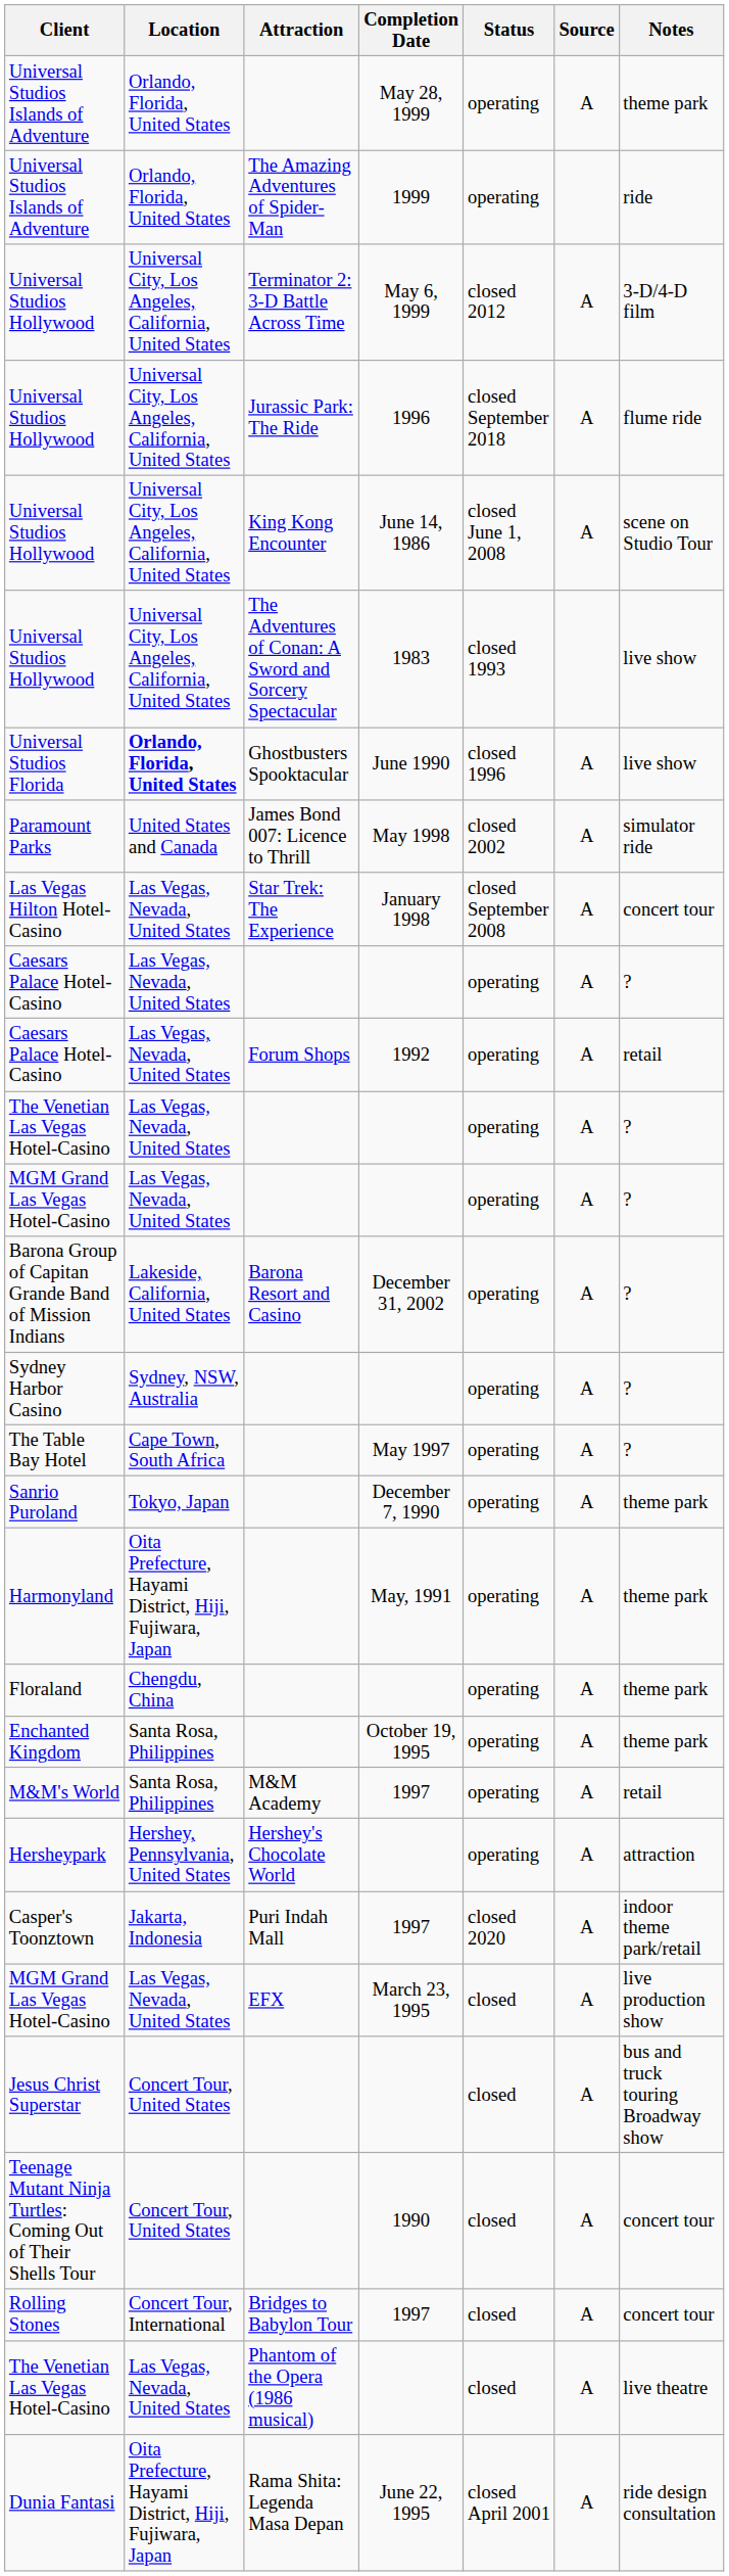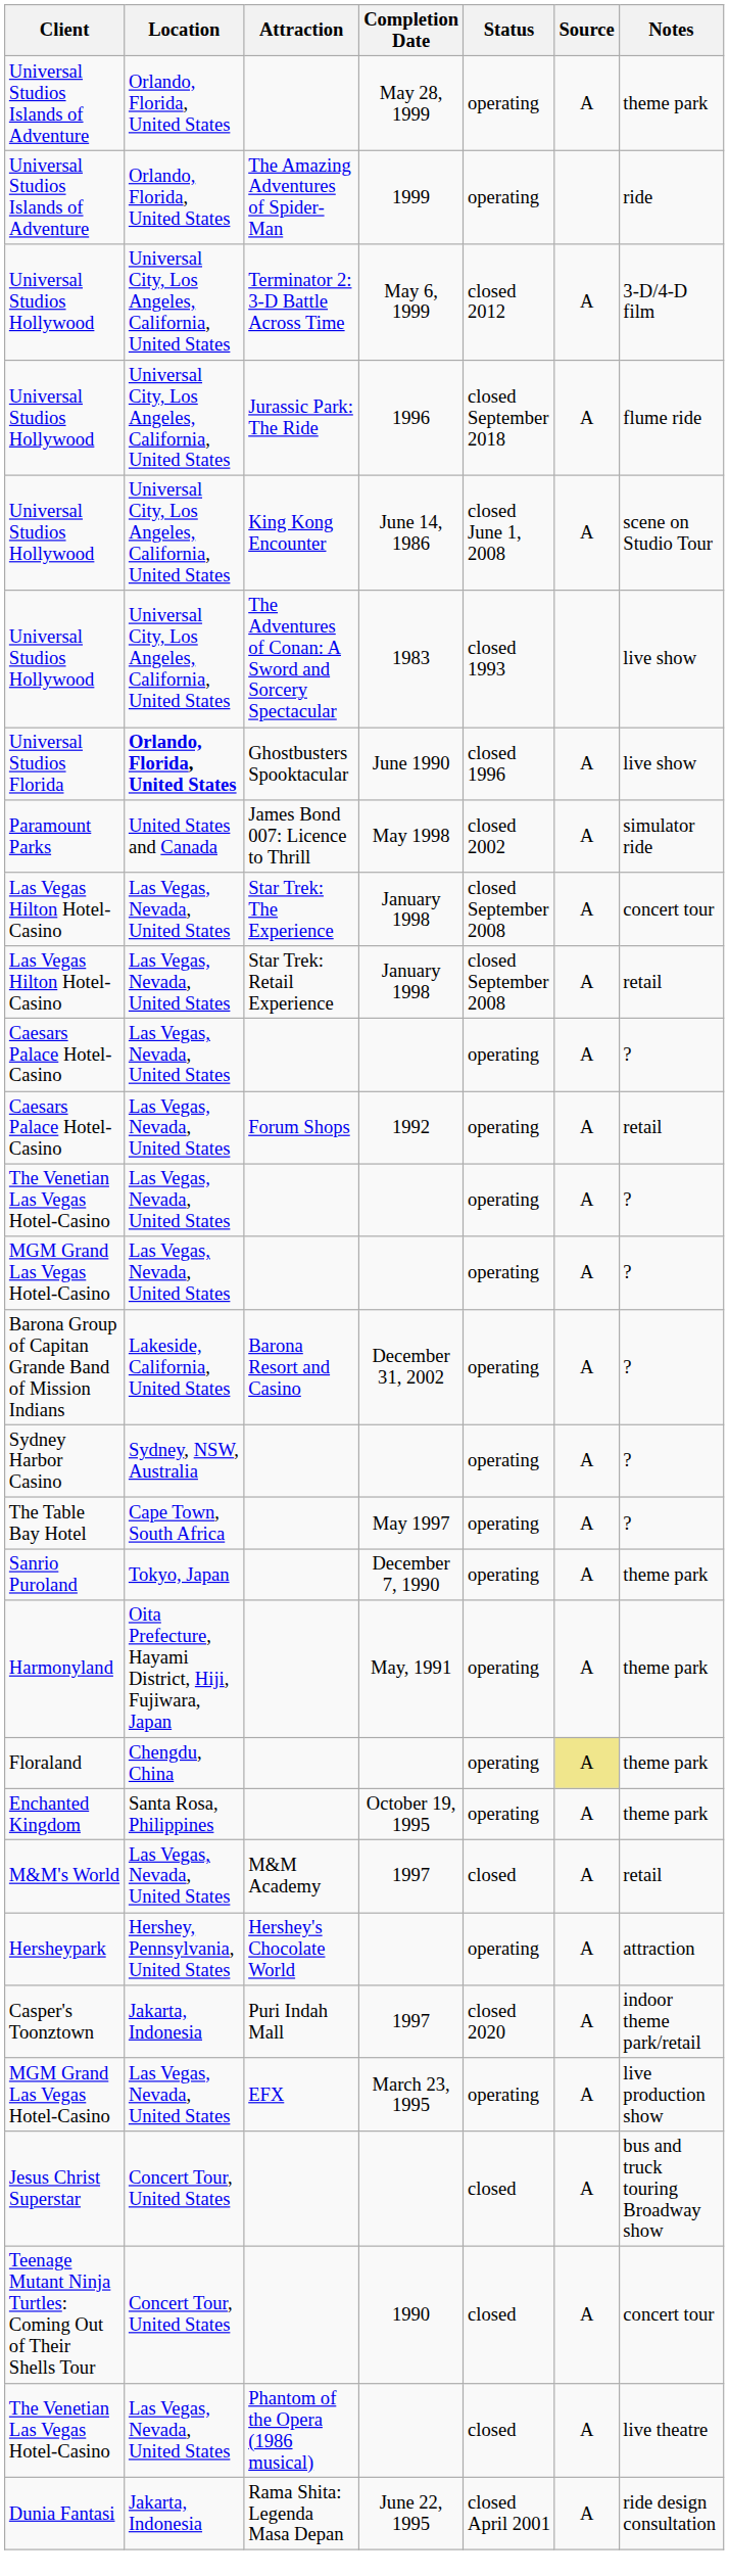 <table class="wikitable sortable">
 <tr>
 <th>Client</th>
 <th>Location</th>
 <th>Attraction</th>
 <th>Completion Date</th>
 <th>Status</th>
 <th>Source</th>
 <th class="unsortable">Notes</th>
 </tr>
 <tr>
 <td><a href='#'>Universal Studios</a> <a href='#'>Islands of Adventure</a></td>
 <td><a href='#'>Orlando, Florida</a>, <a href='#'>United States</a></td>
 <td></td>
 <td align=center>May 28, 1999</td>
 <td>operating</td>
 <td align=center>A</td>
 <td>theme park</td>
 </tr>
 <tr>
 <td><a href='#'>Universal Studios</a> <a href='#'>Islands of Adventure</a></td>
 <td><a href='#'>Orlando, Florida</a>, <a href='#'>United States</a></td>
 <td><a href='#'>The Amazing Adventures of Spider-Man</a></td>
 <td align=center>1999</td>
 <td>operating</td>
 <td align=center></td>
 <td>ride</td>
 </tr>
 <tr>
 <td><a href='#'>Universal Studios Hollywood</a></td>
 <td><a href='#'>Universal City, Los Angeles, California</a>, <a href='#'>United States</a></td>
 <td><a href='#'>Terminator 2: 3-D Battle Across Time</a></td>
 <td align=center>May 6, 1999</td>
 <td>closed 2012</td>
 <td align=center>A</td>
 <td>3-D/4-D film</td>
 </tr>
 <tr>
 <td><a href='#'>Universal Studios Hollywood</a></td>
 <td><a href='#'>Universal City, Los Angeles, California</a>, <a href='#'>United States</a></td>
 <td><a href='#'>Jurassic Park: The Ride</a></td>
 <td align=center>1996</td>
 <td>closed September 2018</td>
 <td align=center>A</td>
 <td>flume ride</td>
 </tr>
 <tr>
 <td><a href='#'>Universal Studios Hollywood</a></td>
 <td><a href='#'>Universal City, Los Angeles, California</a>, <a href='#'>United States</a></td>
 <td><a href='#'>King Kong Encounter</a></td>
 <td align=center>June 14, 1986</td>
 <td>closed June 1, 2008</td>
 <td align=center>A</td>
 <td>scene on Studio Tour</td>
 </tr>
 <tr>
 <td><a href='#'>Universal Studios Hollywood</a></td>
 <td><a href='#'>Universal City, Los Angeles, California</a>, <a href='#'>United States</a></td>
 <td><a href='#'>The Adventures of Conan: A Sword and Sorcery Spectacular</a></td>
 <td align=center>1983</td>
 <td>closed 1993</td>
 <td align=center></td>
 <td>live show</td>
 </tr>
 <tr>
 <td><a href='#'>Universal Studios Florida</a></td>
 <td><strong><a href='#'>Orlando, Florida</a>, <a href='#'>United States</a></strong></td>
 <td>Ghostbusters Spooktacular</td>
 <td align=center>June 1990</td>
 <td>closed 1996</td>
 <td align=center>A</td>
 <td>live show</td>
 </tr>
 <tr>
 <td><a href='#'>Paramount Parks</a></td>
 <td><a href='#'>United States</a> and <a href='#'>Canada</a></td>
 <td>James Bond 007: Licence to Thrill</td>
 <td align=center>May 1998</td>
 <td>closed 2002</td>
 <td align=center>A</td>
 <td>simulator ride</td>
 </tr>
 <tr>
 <td><a href='#'>Las Vegas Hilton</a> Hotel-Casino</td>
 <td><a href='#'>Las Vegas, Nevada</a>, <a href='#'>United States</a></td>
 <td><a href='#'>Star Trek: The Experience</a></td>
 <td align=center>January 1998</td>
 <td>closed September 2008</td>
 <td align=center>A</td>
 <td>concert tour</td>
 </tr>
 <tr>
+<td><a href='#'>Las Vegas Hilton</a> Hotel-Casino</td>
+<td><a href='#'>Las Vegas, Nevada</a>, <a href='#'>United States</a></td>
+<td>Star Trek: Retail Experience</td>
+<td align=center>January 1998</td>
+<td>closed September 2008</td>
+<td align=center>A</td>
+<td>retail</td>
+</tr>
+<tr>
 <td><a href='#'>Caesars Palace</a> Hotel-Casino</td>
 <td><a href='#'>Las Vegas, Nevada</a>, <a href='#'>United States</a></td>
 <td></td>
 <td align=center></td>
 <td>operating</td>
 <td align=center>A</td>
 <td>?</td>
 </tr>
 <tr>
 <td><a href='#'>Caesars Palace</a> Hotel-Casino</td>
 <td><a href='#'>Las Vegas, Nevada</a>, <a href='#'>United States</a></td>
 <td><a href='#'>Forum Shops</a></td>
 <td align=center>1992</td>
 <td>operating</td>
 <td align=center>A</td>
 <td>retail</td>
 </tr>
 <tr>
 <td><a href='#'>The Venetian Las Vegas</a> Hotel-Casino</td>
 <td><a href='#'>Las Vegas, Nevada</a>, <a href='#'>United States</a></td>
 <td></td>
 <td align=center></td>
 <td>operating</td>
 <td align=center>A</td>
 <td>?</td>
 </tr>
 <tr>
 <td><a href='#'>MGM Grand Las Vegas</a> Hotel-Casino</td>
 <td><a href='#'>Las Vegas, Nevada</a>, <a href='#'>United States</a></td>
 <td></td>
 <td align=center></td>
 <td>operating</td>
 <td align=center>A</td>
 <td>?</td>
 </tr>
 <tr>
 <td>Barona Group of Capitan Grande Band of Mission Indians</td>
 <td><a href='#'>Lakeside, California</a>, <a href='#'>United States</a></td>
 <td><a href='#'>Barona Resort and Casino</a></td>
 <td align=center>December 31, 2002</td>
 <td>operating</td>
 <td align=center>A</td>
 <td>?</td>
 </tr>
 <tr>
 <td>Sydney Harbor Casino</td>
 <td><a href='#'>Sydney</a>, <a href='#'>NSW</a>, <a href='#'>Australia</a></td>
 <td></td>
 <td align=center></td>
 <td>operating</td>
 <td align=center>A</td>
 <td>?</td>
 </tr>
 <tr>
 <td>The Table Bay Hotel</td>
 <td><a href='#'>Cape Town</a>, <a href='#'>South Africa</a></td>
 <td></td>
 <td align=center>May 1997</td>
 <td>operating</td>
 <td align=center>A</td>
 <td>?</td>
 </tr>
 <tr>
 <td><a href='#'>Sanrio Puroland</a></td>
 <td><a href='#'>Tokyo, Japan</a></td>
 <td></td>
 <td align=center>December 7, 1990</td>
 <td>operating</td>
 <td align=center>A</td>
 <td>theme park</td>
 </tr>
 <tr>
 <td><a href='#'>Harmonyland</a></td>
 <td><a href='#'>Oita Prefecture</a>, Hayami District, <a href='#'>Hiji</a>, Fujiwara, <a href='#'>Japan</a></td>
 <td></td>
 <td align=center>May, 1991</td>
 <td>operating</td>
 <td align=center>A</td>
 <td>theme park</td>
 </tr>
 <tr>
 <td>Floraland</td>
 <td><a href='#'>Chengdu</a>, <a href='#'>China</a></td>
 <td></td>
 <td align=center></td>
 <td>operating</td>
-<td align=center>A</td>
+<td align=center style="background: khaki;">A</td>
 <td>theme park</td>
 </tr>
 <tr>
 <td><a href='#'>Enchanted Kingdom</a></td>
 <td>Santa Rosa, <a href='#'>Philippines</a></td>
 <td></td>
 <td align=center>October 19, 1995</td>
 <td>operating</td>
 <td align=center>A</td>
 <td>theme park</td>
 </tr>
 <tr>
 <td><a href='#'>M&M's World</a></td>
-<td>Santa Rosa, <a href='#'>Philippines</a></td>
+<td><a href='#'>Las Vegas, Nevada</a>, <a href='#'>United States</a></td>
 <td>M&M Academy</td>
 <td align=center>1997</td>
-<td>operating</td>
+<td>closed</td>
 <td align=center>A</td>
 <td>retail</td>
 </tr>
 <tr>
 <td><a href='#'>Hersheypark</a></td>
 <td><a href='#'>Hershey, Pennsylvania</a>, <a href='#'>United States</a></td>
 <td><a href='#'>Hershey's Chocolate World</a></td>
 <td align=center></td>
 <td>operating</td>
 <td align=center>A</td>
 <td>attraction</td>
 </tr>
 <tr>
 <td>Casper's Toonztown</td>
 <td><a href='#'>Jakarta, Indonesia</a></td>
 <td>Puri Indah Mall</td>
 <td align=center>1997</td>
 <td>closed 2020</td>
 <td align=center>A</td>
 <td>indoor theme park/retail</td>
 </tr>
 <tr>
 <td><a href='#'>MGM Grand Las Vegas</a> Hotel-Casino</td>
 <td><a href='#'>Las Vegas, Nevada</a>, <a href='#'>United States</a></td>
 <td><a href='#'>EFX</a></td>
 <td align=center>March 23, 1995</td>
-<td>closed</td>
+<td>operating</td>
 <td align=center>A</td>
 <td>live production show</td>
 </tr>
 <tr>
 <td><a href='#'>Jesus Christ Superstar</a></td>
 <td><a href='#'>Concert Tour</a>, <a href='#'>United States</a></td>
 <td></td>
 <td align=center></td>
 <td>closed</td>
 <td align=center>A</td>
 <td>bus and truck touring Broadway show</td>
 </tr>
 <tr>
 <td><a href='#'>Teenage Mutant Ninja Turtles</a>: Coming Out of Their Shells Tour</td>
 <td><a href='#'>Concert Tour</a>, <a href='#'>United States</a></td>
 <td></td>
 <td align=center>1990</td>
 <td>closed</td>
 <td align=center>A</td>
 <td>concert tour</td>
 </tr>
 <tr>
-<td><a href='#'>Rolling Stones</a></td>
-<td><a href='#'>Concert Tour</a>, International</td>
-<td><a href='#'>Bridges to Babylon Tour</a></td>
-<td align=center>1997</td>
-<td>closed</td>
-<td align=center>A</td>
-<td>concert tour</td>
-</tr>
-<tr>
 <td><a href='#'>The Venetian Las Vegas</a> Hotel-Casino</td>
 <td><a href='#'>Las Vegas, Nevada</a>, <a href='#'>United States</a></td>
 <td><a href='#'>Phantom of the Opera (1986 musical)</a></td>
 <td align=center></td>
 <td>closed</td>
 <td align=center>A</td>
 <td>live theatre</td>
 </tr>
 <tr>
 <td><a href='#'>Dunia Fantasi</a></td>
-<td><a href='#'>Oita Prefecture</a>, Hayami District, <a href='#'>Hiji</a>, Fujiwara, <a href='#'>Japan</a></td>
+<td><a href='#'>Jakarta, Indonesia</a></td>
 <td>Rama Shita: Legenda Masa Depan</td>
 <td align=center>June 22, 1995</td>
 <td>closed April 2001</td>
 <td align=center>A</td>
 <td>ride design consultation</td>
 </tr>
 </table>
